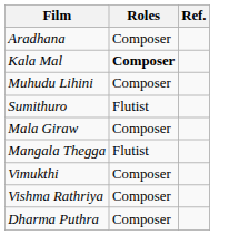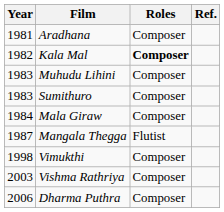 <table class="wikitable">
 <tr>
+<th>Year</th>
 <th>Film</th>
 <th>Roles</th>
 <th>Ref.</th>
 </tr>
 <tr>
+<td>1981</td>
 <td><em>Aradhana</em></td>
 <td>Composer</td>
 <td></td>
 </tr>
 <tr>
+<td>1982</td>
 <td><em>Kala Mal</em></td>
 <td><strong>Composer</strong></td>
 <td></td>
 </tr>
 <tr>
+<td>1983</td>
 <td><em>Muhudu Lihini</em></td>
 <td>Composer</td>
 <td></td>
 </tr>
 <tr>
+<td>1983</td>
 <td><em>Sumithuro</em></td>
-<td>Flutist</td>
+<td>Composer</td>
 <td></td>
 </tr>
 <tr>
+<td>1984</td>
 <td><em>Mala Giraw</em></td>
 <td>Composer</td>
 <td></td>
 </tr>
 <tr>
+<td>1987</td>
 <td><em>Mangala Thegga</em></td>
 <td>Flutist</td>
 <td></td>
 </tr>
 <tr>
+<td>1998</td>
 <td><em>Vimukthi</em></td>
 <td>Composer</td>
 <td></td>
 </tr>
 <tr>
+<td>2003</td>
 <td><em>Vishma Rathriya</em></td>
 <td>Composer</td>
 <td></td>
 </tr>
 <tr>
+<td>2006</td>
 <td><em>Dharma Puthra</em></td>
 <td>Composer</td>
 <td></td>
 </tr>
 </table>
